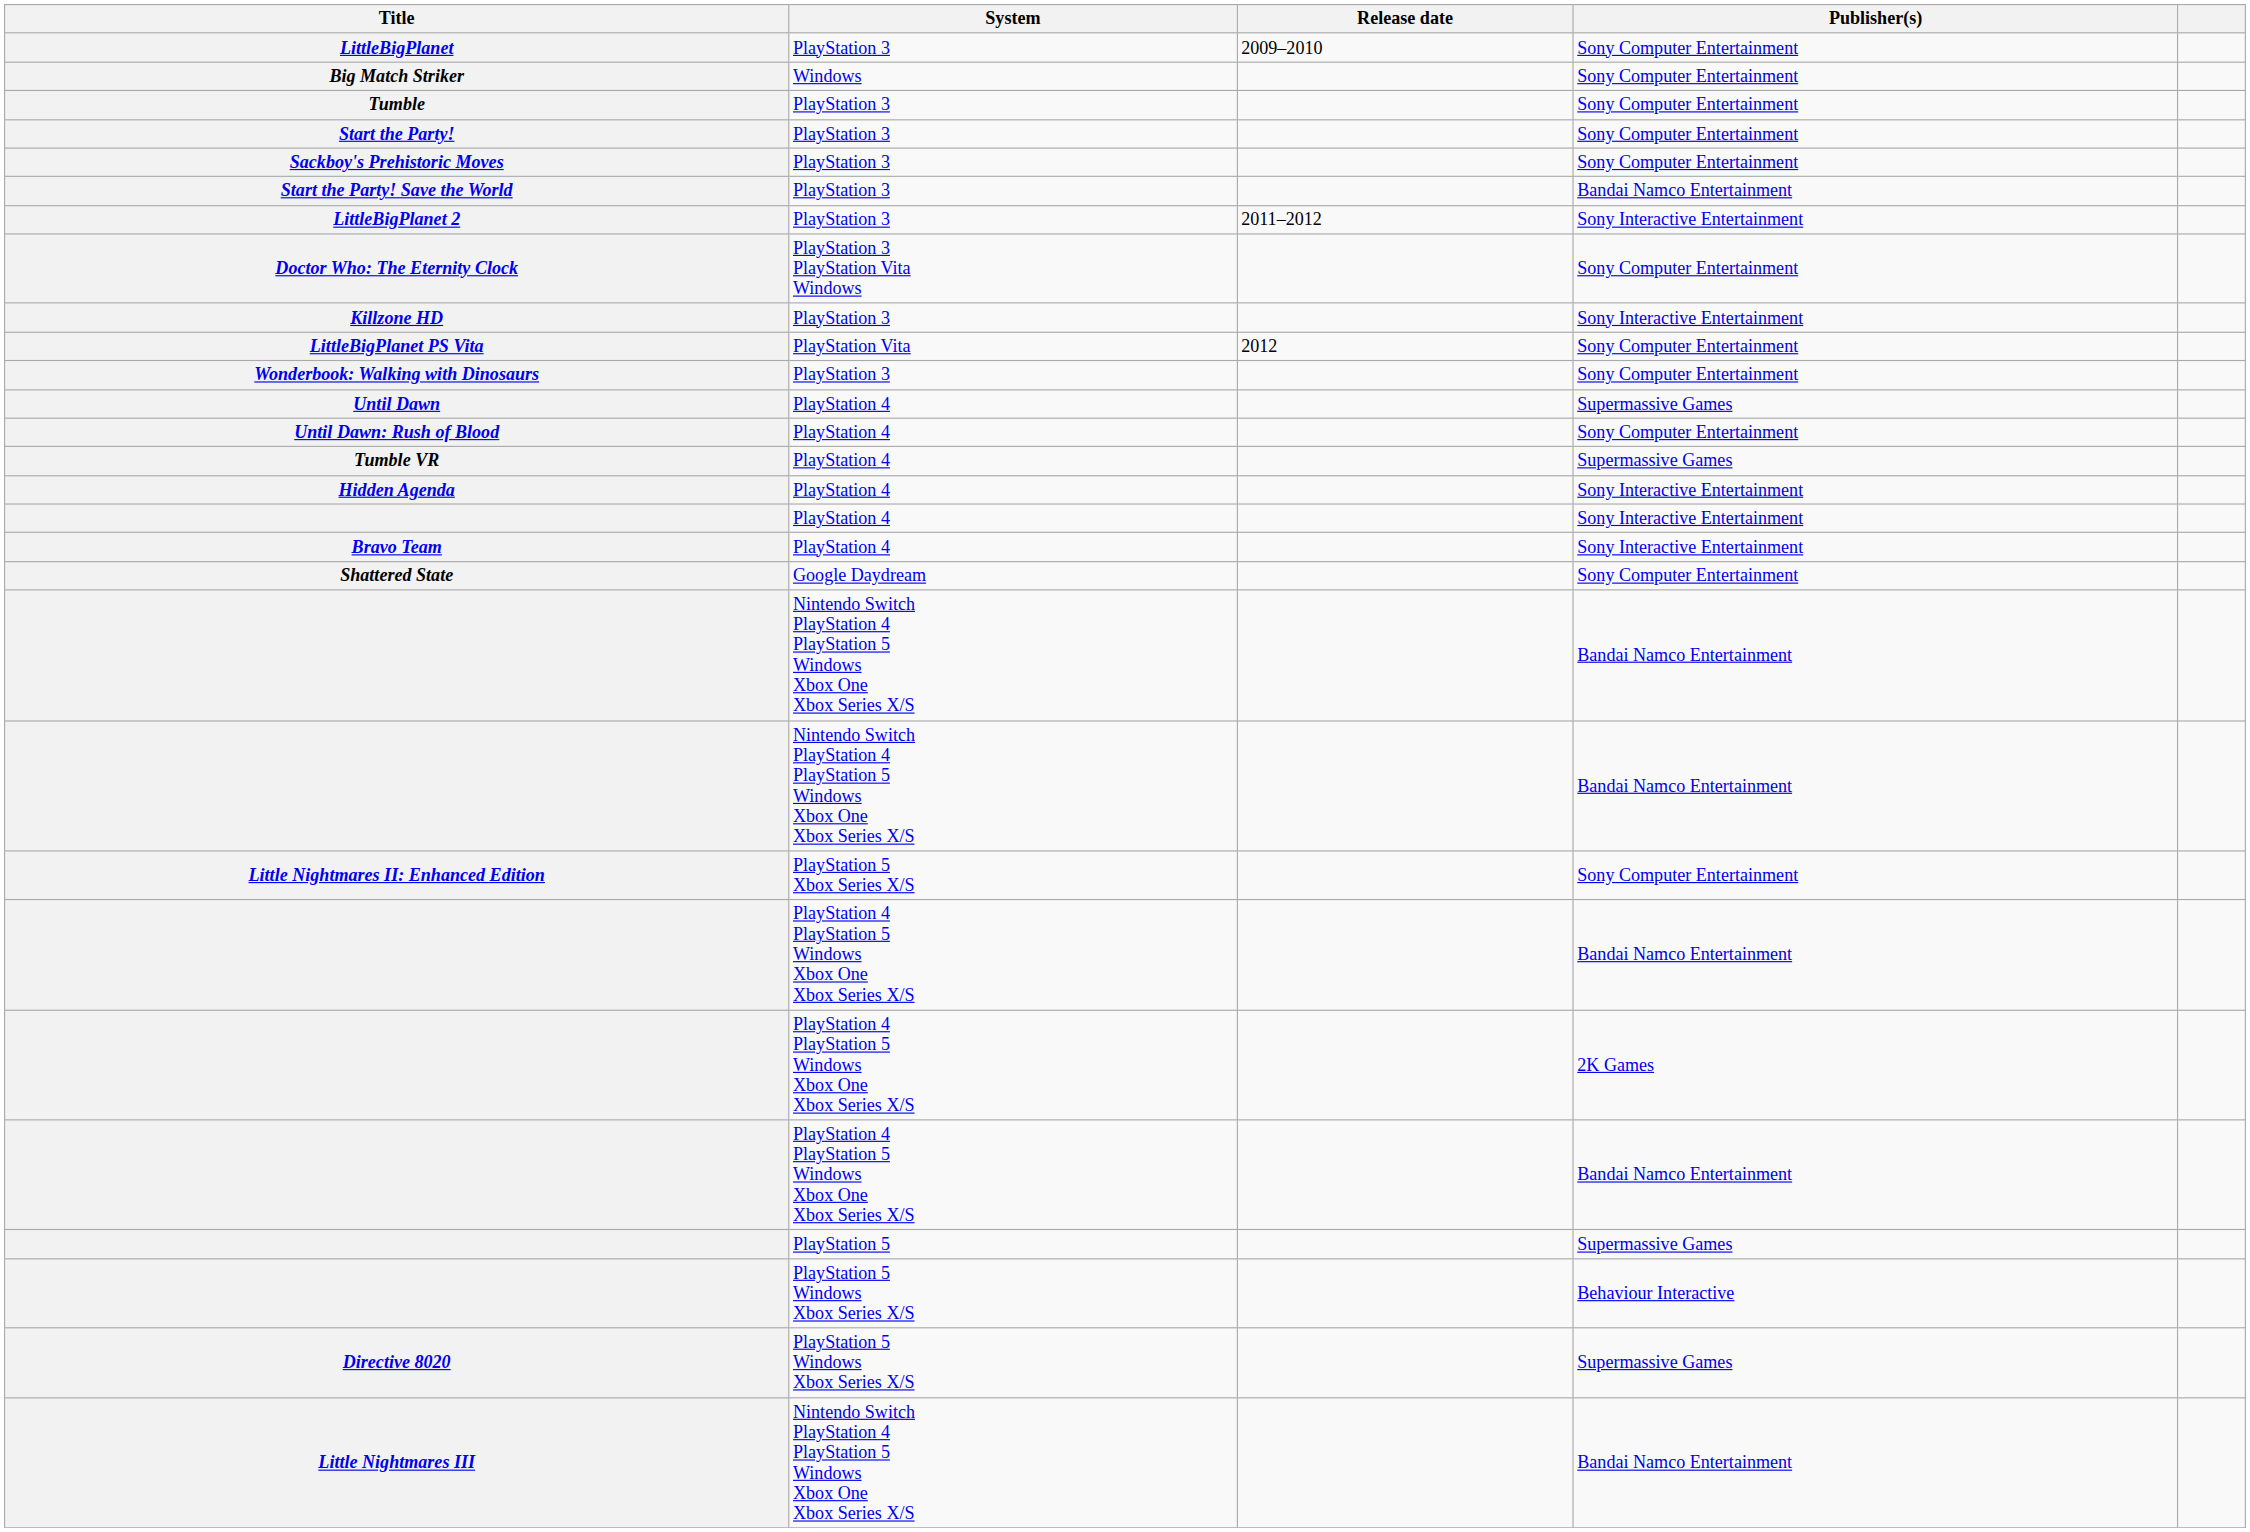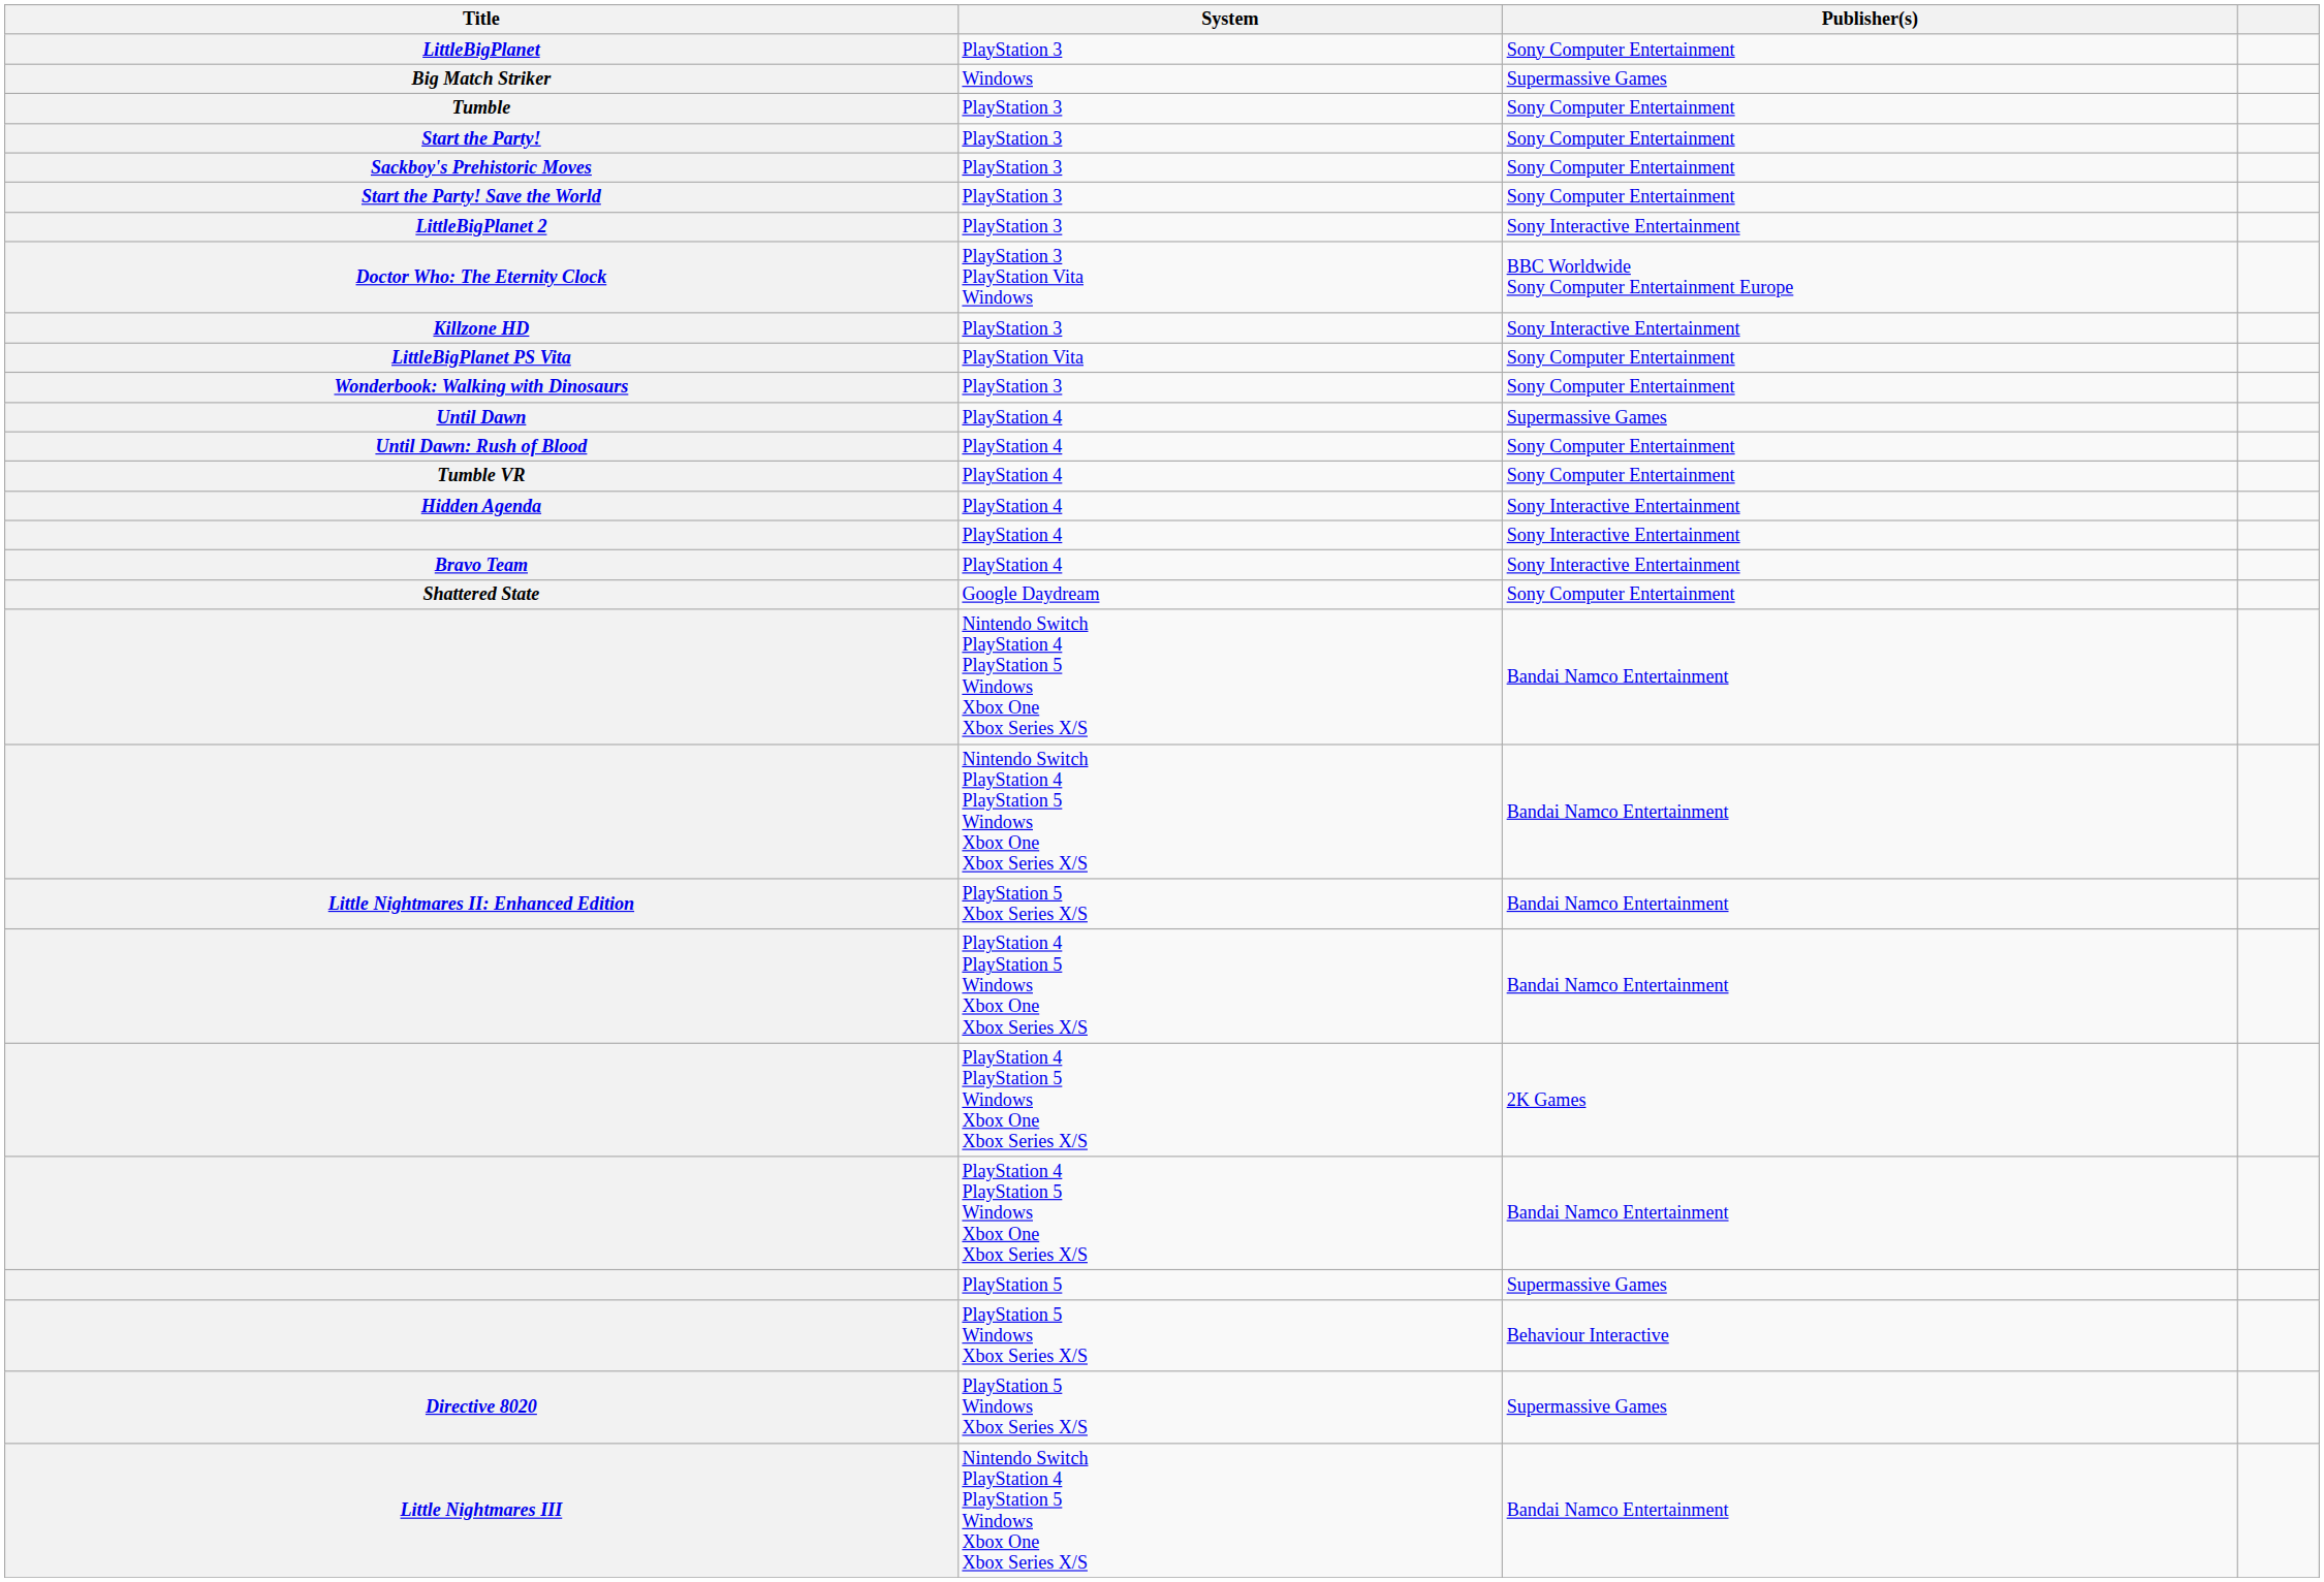 <table class="wikitable sortable plainrowheaders" style="width: 100%">
 <tr>
 <th style="width:35%;" scope="col">Title</th>
 <th style="width:20%" scope="col">System</th>
-<th style="width:15%" scope="col">Release date</th>
 <th style="width:27%" scope="col">Publisher(s)</th>
 <th style="width:3%" scope="col" class="unsortable"></th>
 </tr>
 <tr>
 <th scope="row" style="text-align:center;"><strong><em><a href='#'>LittleBigPlanet</a></em></strong> </th>
 <td><a href='#'>PlayStation 3</a></td>
-<td>2009–2010</td>
 <td><a href='#'>Sony Computer Entertainment</a></td>
 <td style="text-align:center;"></td>
 </tr>
 <tr>
 <th scope="row" style="text-align:center;"><strong><em>Big Match Striker</em></strong></th>
 <td><a href='#'>Windows</a></td>
-<td></td>
-<td><a href='#'>Sony Computer Entertainment</a></td>
+<td><a href='#'>Supermassive Games</a></td>
 <td style="text-align:center;"></td>
 </tr>
 <tr>
 <th scope="row" style="text-align:center;"><strong><em>Tumble</em></strong></th>
 <td><a href='#'>PlayStation 3</a> </td>
-<td></td>
 <td><a href='#'>Sony Computer Entertainment</a></td>
 <td style="text-align:center;"></td>
 </tr>
 <tr>
 <th scope="row" style="text-align:center;"><strong><em><a href='#'>Start the Party!</a></em></strong></th>
 <td><a href='#'>PlayStation 3</a> </td>
-<td></td>
 <td><a href='#'>Sony Computer Entertainment</a></td>
 <td style="text-align:center;"></td>
 </tr>
 <tr>
 <th scope="row" style="text-align:center;"><strong><em><a href='#'>Sackboy's Prehistoric Moves</a></em></strong></th>
 <td><a href='#'>PlayStation 3</a> </td>
-<td></td>
 <td><a href='#'>Sony Computer Entertainment</a></td>
 <td style="text-align:center;"></td>
 </tr>
 <tr>
 <th scope="row" style="text-align:center;"><strong><em><a href='#'>Start the Party! Save the World</a></em></strong></th>
 <td><a href='#'>PlayStation 3</a> </td>
-<td></td>
-<td><a href='#'>Bandai Namco Entertainment</a></td>
+<td><a href='#'>Sony Computer Entertainment</a></td>
 <td style="text-align:center;"></td>
 </tr>
 <tr>
 <th scope="row" style="text-align:center;"><strong><em><a href='#'>LittleBigPlanet 2</a></em></strong> </th>
 <td><a href='#'>PlayStation 3</a></td>
-<td>2011–2012</td>
 <td><a href='#'>Sony Interactive Entertainment</a></td>
 <td style="text-align:center;"></td>
 </tr>
 <tr>
 <th scope="row" style="text-align:center;"><strong><em><a href='#'>Doctor Who: The Eternity Clock</a></em></strong></th>
 <td><a href='#'>PlayStation 3</a><br><a href='#'>PlayStation Vita</a><br><a href='#'>Windows</a></td>
-<td><br> <br> </td>
-<td><a href='#'>Sony Computer Entertainment</a></td>
+<td><a href='#'>BBC Worldwide</a><br><a href='#'>Sony Computer Entertainment Europe</a></td>
 <td style="text-align:center;"></td>
 </tr>
 <tr>
 <th scope="row" style="text-align:center;"><strong><em><a href='#'>Killzone HD</a></em></strong></th>
 <td><a href='#'>PlayStation 3</a></td>
-<td></td>
 <td><a href='#'>Sony Interactive Entertainment</a></td>
 <td style="text-align:center;"></td>
 </tr>
 <tr>
 <th scope="row" style="text-align:center;"><strong><em><a href='#'>LittleBigPlanet PS Vita</a></em></strong> </th>
 <td><a href='#'>PlayStation Vita</a></td>
-<td>2012</td>
 <td><a href='#'>Sony Computer Entertainment</a></td>
 <td style="text-align:center;"></td>
 </tr>
 <tr>
 <th scope="row" style="text-align:center;"><strong><em><a href='#'>Wonderbook: Walking with Dinosaurs</a></em></strong></th>
 <td><a href='#'>PlayStation 3</a></td>
-<td></td>
 <td><a href='#'>Sony Computer Entertainment</a></td>
 <td style="text-align:center;"></td>
 </tr>
 <tr>
 <th scope="row" style="text-align:center;"><strong><em><a href='#'>Until Dawn</a></em></strong></th>
 <td><a href='#'>PlayStation 4</a></td>
-<td></td>
 <td><a href='#'>Supermassive Games</a></td>
 <td style="text-align:center;"></td>
 </tr>
 <tr>
 <th scope="row" style="text-align:center;"><strong><em><a href='#'>Until Dawn: Rush of Blood</a></em></strong></th>
 <td><a href='#'>PlayStation 4</a> </td>
-<td></td>
 <td><a href='#'>Sony Computer Entertainment</a></td>
 <td style="text-align:center;"></td>
 </tr>
 <tr>
 <th scope="row" style="text-align:center;"><strong><em>Tumble VR</em></strong></th>
 <td><a href='#'>PlayStation 4</a> </td>
-<td></td>
-<td><a href='#'>Supermassive Games</a></td>
+<td><a href='#'>Sony Computer Entertainment</a></td>
 <td style="text-align:center;"></td>
 </tr>
 <tr>
 <th scope="row" style="text-align:center;"><strong><em><a href='#'>Hidden Agenda</a></em></strong></th>
 <td><a href='#'>PlayStation 4</a></td>
-<td></td>
 <td><a href='#'>Sony Interactive Entertainment</a></td>
 <td style="text-align:center;"></td>
 </tr>
 <tr>
 <th scope="row" style="text-align:center;"><strong><em></em></strong></th>
 <td><a href='#'>PlayStation 4</a> </td>
-<td></td>
 <td><a href='#'>Sony Interactive Entertainment</a></td>
 <td style="text-align:center;"></td>
 </tr>
 <tr>
 <th scope="row" style="text-align:center;"><strong><em><a href='#'>Bravo Team</a></em></strong></th>
 <td><a href='#'>PlayStation 4</a> </td>
-<td></td>
 <td><a href='#'>Sony Interactive Entertainment</a></td>
 <td style="text-align:center;"></td>
 </tr>
 <tr>
 <th scope="row" style="text-align:center;"><strong><em>Shattered State</em></strong></th>
 <td><a href='#'>Google Daydream</a></td>
-<td></td>
 <td><a href='#'>Sony Computer Entertainment</a></td>
 <td style="text-align:center;"></td>
 </tr>
 <tr>
 <th scope="row" style="text-align:center;"><strong><em></em></strong></th>
 <td><a href='#'>Nintendo Switch</a><br><a href='#'>PlayStation 4</a><br><a href='#'>PlayStation 5</a><br><a href='#'>Windows</a><br><a href='#'>Xbox One</a><br><a href='#'>Xbox Series X/S</a></td>
-<td><br> <br> </td>
 <td><a href='#'>Bandai Namco Entertainment</a></td>
 <td style="text-align:center;"></td>
 </tr>
 <tr>
 <th scope="row" style="text-align:center;"><strong><em></em></strong></th>
 <td><a href='#'>Nintendo Switch</a><br><a href='#'>PlayStation 4</a><br><a href='#'>PlayStation 5</a><br><a href='#'>Windows</a><br><a href='#'>Xbox One</a><br><a href='#'>Xbox Series X/S</a></td>
-<td><br> <br> </td>
 <td><a href='#'>Bandai Namco Entertainment</a></td>
 <td style="text-align:center;"></td>
 </tr>
 <tr>
 <th scope="row" style="text-align:center;"><strong><em><a href='#'>Little Nightmares II: Enhanced Edition</a></em></strong></th>
 <td><a href='#'>PlayStation 5</a><br><a href='#'>Xbox Series X/S</a></td>
-<td></td>
-<td><a href='#'>Sony Computer Entertainment</a></td>
-<td style="text-align:center;"></td>
-</tr>
-<tr>
-<th scope="row" style="text-align:center;"><strong><em></em></strong></th>
-<td><a href='#'>PlayStation 4</a><br><a href='#'>PlayStation 5</a><br><a href='#'>Windows</a><br><a href='#'>Xbox One</a><br><a href='#'>Xbox Series X/S</a></td>
-<td></td>
 <td><a href='#'>Bandai Namco Entertainment</a></td>
 <td style="text-align:center;"></td>
 </tr>
 <tr>
 <th scope="row" style="text-align:center;"><strong><em></em></strong></th>
 <td><a href='#'>PlayStation 4</a><br><a href='#'>PlayStation 5</a><br><a href='#'>Windows</a><br><a href='#'>Xbox One</a><br><a href='#'>Xbox Series X/S</a></td>
-<td></td>
+<td><a href='#'>Bandai Namco Entertainment</a></td>
+<td style="text-align:center;"></td>
+</tr>
+<tr>
+<th scope="row" style="text-align:center;"><strong><em></em></strong></th>
+<td><a href='#'>PlayStation 4</a><br><a href='#'>PlayStation 5</a><br><a href='#'>Windows</a><br><a href='#'>Xbox One</a><br><a href='#'>Xbox Series X/S</a></td>
 <td><a href='#'>2K Games</a></td>
 <td style="text-align:center;"></td>
 </tr>
 <tr>
 <th scope="row" style="text-align:center;"><strong><em></em></strong></th>
 <td><a href='#'>PlayStation 4</a><br><a href='#'>PlayStation 5</a><br><a href='#'>Windows</a><br><a href='#'>Xbox One</a><br><a href='#'>Xbox Series X/S</a></td>
-<td></td>
 <td><a href='#'>Bandai Namco Entertainment</a></td>
 <td style="text-align:center;"></td>
 </tr>
 <tr>
 <th scope="row" style="text-align:center;"><strong><em></em></strong></th>
 <td><a href='#'>PlayStation 5</a> </td>
-<td></td>
 <td><a href='#'>Supermassive Games</a></td>
 <td style="text-align:center;"></td>
 </tr>
 <tr>
 <th scope="row" style="text-align:center;"><strong><em></em></strong></th>
 <td><a href='#'>PlayStation 5</a><br><a href='#'>Windows</a><br><a href='#'>Xbox Series X/S</a></td>
-<td></td>
 <td><a href='#'>Behaviour Interactive</a></td>
 <td style="text-align:center;"></td>
 </tr>
 <tr>
 <th scope="row" style="text-align:center;"><strong><em><a href='#'>Directive 8020</a></em></strong></th>
 <td><a href='#'>PlayStation 5</a><br><a href='#'>Windows</a><br><a href='#'>Xbox Series X/S</a></td>
-<td></td>
 <td><a href='#'>Supermassive Games</a></td>
 <td style="text-align:center;"></td>
 </tr>
 <tr>
 <th scope="row" style="text-align:center;"><strong><em><a href='#'>Little Nightmares III</a></em></strong></th>
 <td><a href='#'>Nintendo Switch</a><br><a href='#'>PlayStation 4</a><br><a href='#'>PlayStation 5</a><br><a href='#'>Windows</a><br><a href='#'>Xbox One</a><br><a href='#'>Xbox Series X/S</a></td>
-<td></td>
 <td><a href='#'>Bandai Namco Entertainment</a></td>
 <td style="text-align:center;"></td>
 </tr>
 </table>
